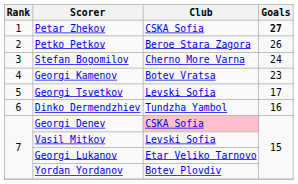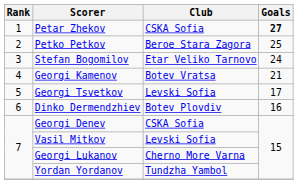 <table class="wikitable" style="text-align:center">
 <tr>
 <th>Rank</th>
 <th>Scorer</th>
 <th>Club</th>
 <th>Goals</th>
 </tr>
 <tr>
 <td rowspan="1">1</td>
 <td align="left"> <a href='#'>Petar Zhekov</a></td>
 <td align="left"><a href='#'>CSKA Sofia</a></td>
 <td rowspan="1"><strong>27</strong></td>
 </tr>
 <tr>
 <td rowspan="1">2</td>
 <td align="left"> <a href='#'>Petko Petkov</a></td>
 <td align="left"><a href='#'>Beroe Stara Zagora</a></td>
-<td rowspan="1">26</td>
+<td rowspan="1">25</td>
 </tr>
 <tr>
 <td rowspan="1">3</td>
 <td align="left"> <a href='#'>Stefan Bogomilov</a></td>
-<td align="left"><a href='#'>Cherno More Varna</a></td>
+<td align="left"><a href='#'>Etar Veliko Tarnovo</a></td>
 <td rowspan="1">24</td>
 </tr>
 <tr>
 <td rowspan="1">4</td>
 <td align="left"> <a href='#'>Georgi Kamenov</a></td>
 <td align="left"><a href='#'>Botev Vratsa</a></td>
-<td rowspan="1">23</td>
+<td rowspan="1">21</td>
 </tr>
 <tr>
 <td rowspan="1">5</td>
 <td align="left"> <a href='#'>Georgi Tsvetkov</a></td>
 <td align="left"><a href='#'>Levski Sofia</a></td>
 <td rowspan="1">17</td>
 </tr>
 <tr>
 <td rowspan="1">6</td>
 <td align="left"> <a href='#'>Dinko Dermendzhiev</a></td>
-<td align="left"><a href='#'>Tundzha Yambol</a></td>
+<td align="left"><a href='#'>Botev Plovdiv</a></td>
 <td rowspan="1">16</td>
 </tr>
 <tr>
 <td rowspan="4">7</td>
 <td align="left"> <a href='#'>Georgi Denev</a></td>
-<td align="left" style="background: pink;"><a href='#'>CSKA Sofia</a></td>
+<td align="left"><a href='#'>CSKA Sofia</a></td>
 <td rowspan="4">15</td>
 </tr>
 <tr>
 <td align="left"> <a href='#'>Vasil Mitkov</a></td>
 <td align="left"><a href='#'>Levski Sofia</a></td>
 </tr>
 <tr>
 <td align="left"> <a href='#'>Georgi Lukanov</a></td>
-<td align="left"><a href='#'>Etar Veliko Tarnovo</a></td>
+<td align="left"><a href='#'>Cherno More Varna</a></td>
 </tr>
 <tr>
 <td align="left"> <a href='#'>Yordan Yordanov</a></td>
-<td align="left"><a href='#'>Botev Plovdiv</a></td>
+<td align="left"><a href='#'>Tundzha Yambol</a></td>
 </tr>
 <tr>
 </tr>
 </table>
